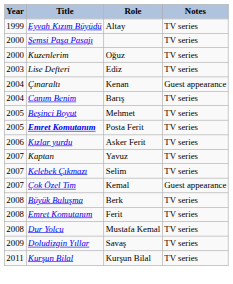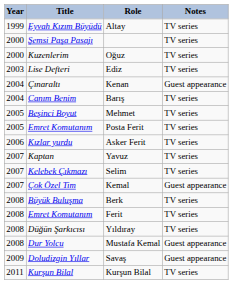 <table class="wikitable" style="font-size:90%;">
 <tr>
 <th style="background:#B0C3DE;">Year</th>
 <th style="background:#B0C3DE;">Title</th>
 <th style="background:#B0C3DE;">Role</th>
 <th style="background:#B0C3DE;">Notes</th>
 </tr>
 <tr>
 <td>1999</td>
 <td><em><a href='#'>Eyvah Kızım Büyüdü</a></em></td>
 <td>Altay</td>
 <td>TV series</td>
 </tr>
 <tr>
 <td>2000</td>
 <td><em><a href='#'>Şemsi Paşa Pasajı</a></em></td>
 <td></td>
 <td>TV series</td>
 </tr>
 <tr>
 <td>2000</td>
 <td><em>Kuzenlerim</em></td>
 <td>Oğuz</td>
 <td>TV series</td>
 </tr>
 <tr>
 <td>2003</td>
 <td><em>Lise Defteri</em></td>
 <td>Ediz</td>
 <td>TV series</td>
 </tr>
 <tr>
 <td>2004</td>
 <td><em>Çınaraltı</em></td>
 <td>Kenan</td>
 <td>Guest appearance</td>
 </tr>
 <tr>
 <td>2004</td>
 <td><em><a href='#'>Canım Benim</a></em></td>
 <td>Barış</td>
 <td>TV series</td>
 </tr>
 <tr>
 <td>2005</td>
 <td><em><a href='#'>Beşinci Boyut</a></em></td>
 <td>Mehmet</td>
 <td>TV series</td>
 </tr>
 <tr>
 <td>2005</td>
-<td><strong><em><a href='#'>Emret Komutanım</a></em></strong></td>
+<td><em><a href='#'>Emret Komutanım</a></em></td>
 <td>Posta Ferit</td>
 <td>TV series</td>
 </tr>
 <tr>
 <td>2006</td>
 <td><em><a href='#'>Kızlar yurdu</a></em></td>
 <td>Asker Ferit</td>
 <td>TV series</td>
 </tr>
 <tr>
 <td>2007</td>
 <td><em>Kaptan</em></td>
 <td>Yavuz</td>
 <td>TV series</td>
 </tr>
 <tr>
 <td>2007</td>
 <td><em><a href='#'>Kelebek Çıkmazı</a></em></td>
 <td>Selim</td>
 <td>TV series</td>
 </tr>
 <tr>
 <td>2007</td>
 <td><em><a href='#'>Çok Özel Tim</a></em></td>
 <td>Kemal</td>
 <td>Guest appearance</td>
 </tr>
 <tr>
 <td>2008</td>
 <td><em><a href='#'>Büyük Buluşma</a></em></td>
 <td>Berk</td>
 <td>TV series</td>
 </tr>
 <tr>
 <td>2008</td>
 <td><em><a href='#'>Emret Komutanım</a></em></td>
 <td>Ferit</td>
 <td>TV series</td>
 </tr>
 <tr>
 <td>2008</td>
+<td><em>Düğün Şarkıcısı</em></td>
+<td>Yıldıray</td>
+<td>TV series</td>
+</tr>
+<tr>
+<td>2008</td>
 <td><em><a href='#'>Dur Yolcu</a></em></td>
 <td>Mustafa Kemal</td>
-<td>TV series</td>
+<td>Guest appearance</td>
 </tr>
 <tr>
 <td>2009</td>
 <td><em><a href='#'>Doludizgin Yıllar</a></em></td>
 <td>Savaş</td>
-<td>TV series</td>
+<td>Guest appearance</td>
 </tr>
 <tr>
 <td>2011</td>
 <td><em><a href='#'>Kurşun Bilal</a></em></td>
 <td>Kurşun Bilal</td>
 <td>TV series</td>
 </tr>
 </table>
